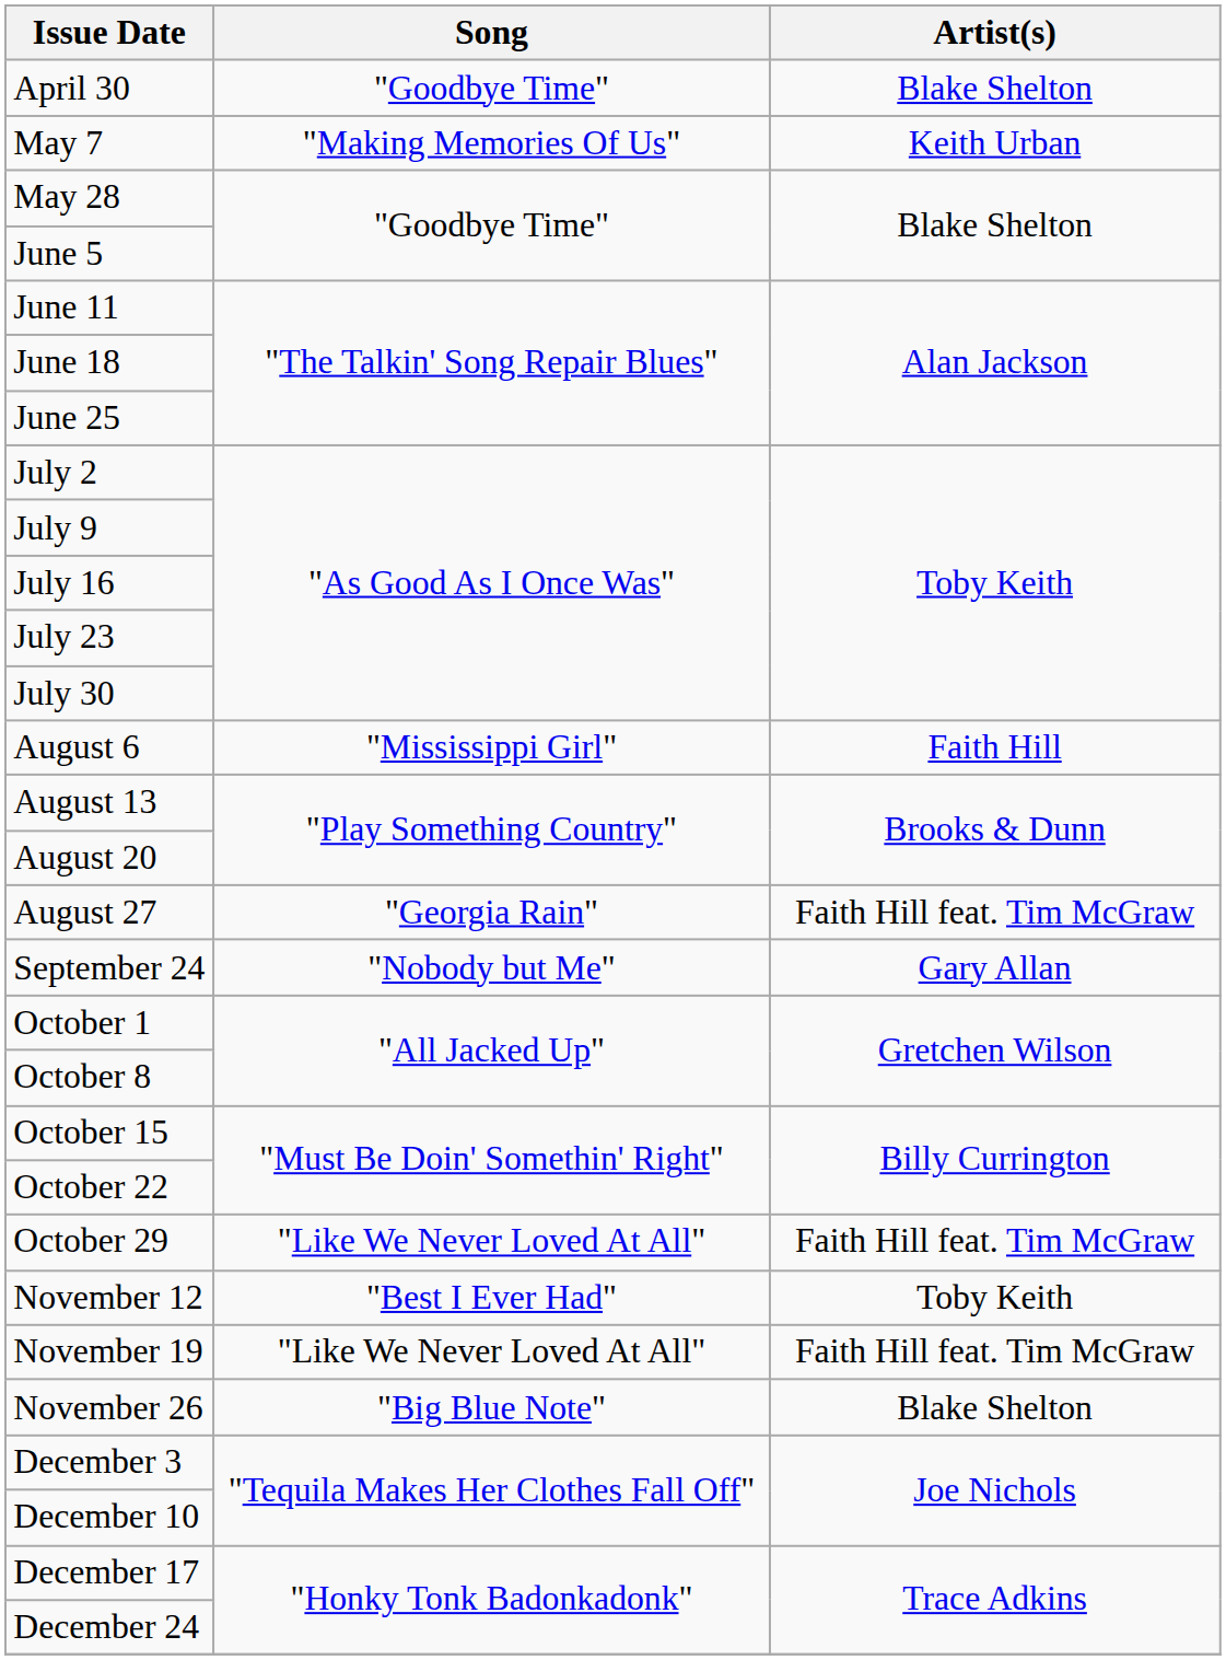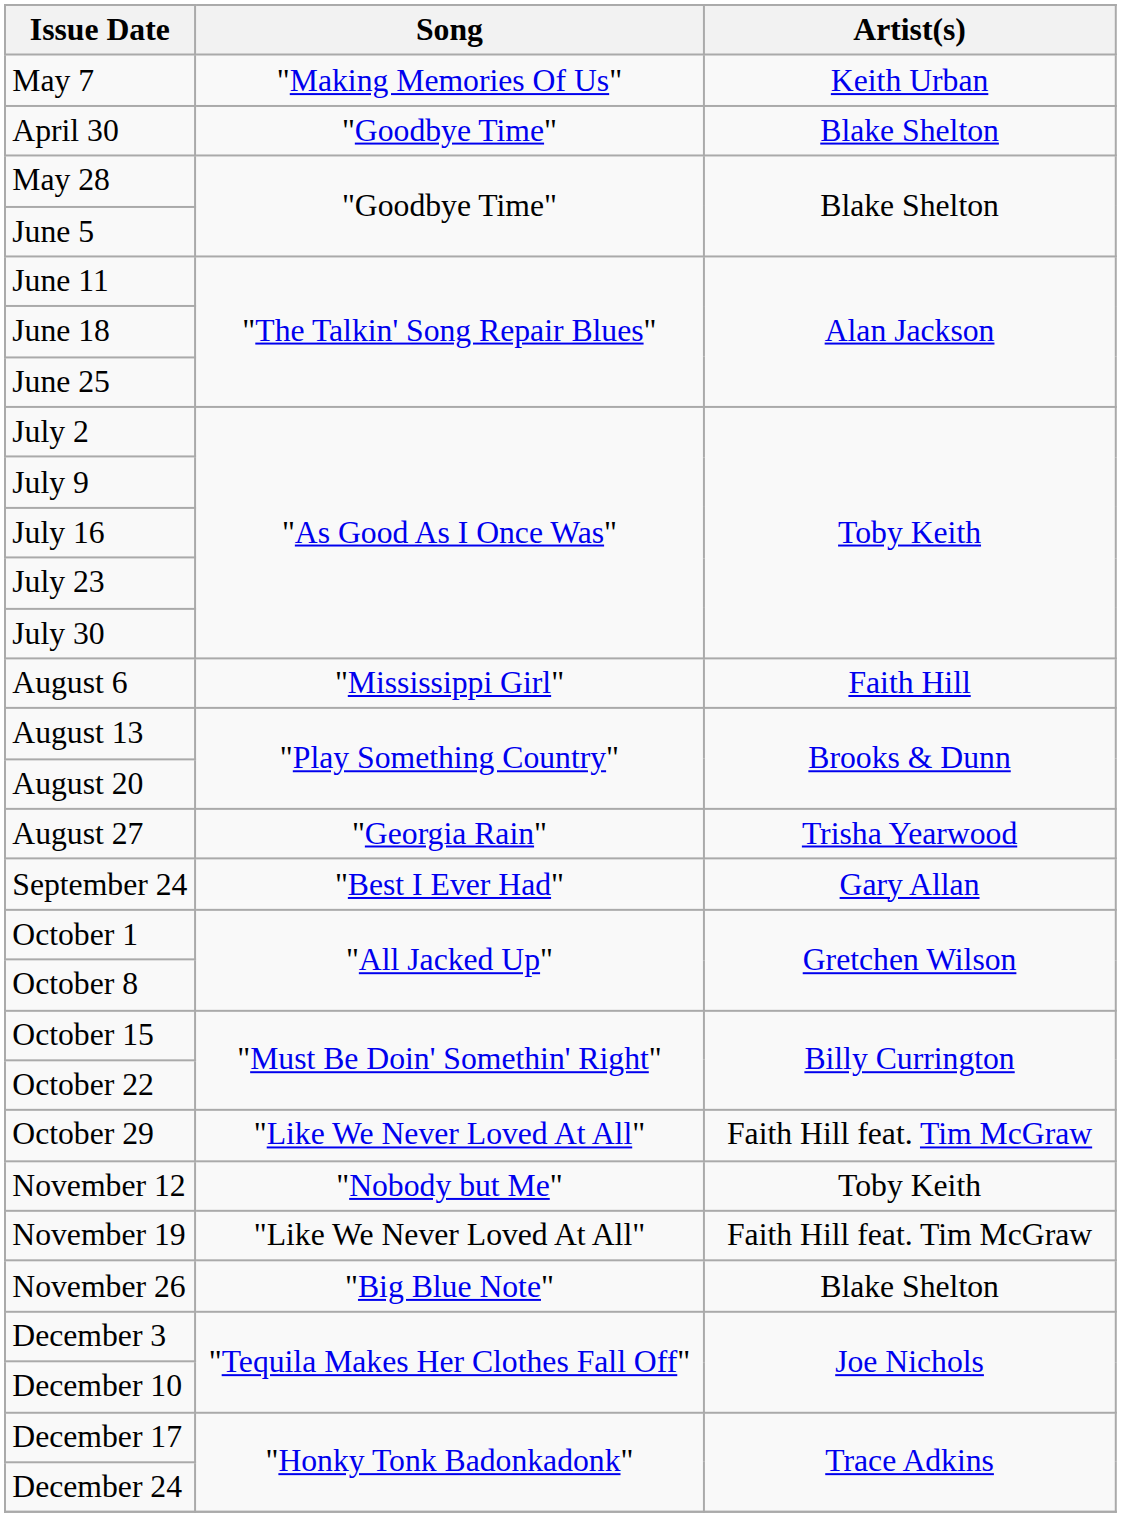 <table class="wikitable">
 <tr>
 <th align="left">Issue Date</th>
 <th align="center" width="250">Song</th>
 <th align="center" width="200">Artist(s)</th>
 </tr>
 <tr>
+<td align="left">May 7</td>
+<td align="center">"<a href='#'>Making Memories Of Us</a>"</td>
+<td align="center"><a href='#'>Keith Urban</a></td>
+</tr>
+<tr>
 <td align="left">April 30</td>
 <td align="center">"<a href='#'>Goodbye Time</a>"</td>
 <td align="center"><a href='#'>Blake Shelton</a></td>
-</tr>
-<tr>
-<td align="left">May 7</td>
-<td align="center">"<a href='#'>Making Memories Of Us</a>"</td>
-<td align="center"><a href='#'>Keith Urban</a></td>
 </tr>
 <tr>
 <td align="left">May 28</td>
 <td align="center" rowspan="2">"Goodbye Time"</td>
 <td align="center" rowspan="2">Blake Shelton</td>
 </tr>
 <tr>
 <td align="left">June 5</td>
 </tr>
 <tr>
 <td align="left">June 11</td>
 <td align="center" rowspan="3">"<a href='#'>The Talkin' Song Repair Blues</a>"</td>
 <td align="center" rowspan="3"><a href='#'>Alan Jackson</a></td>
 </tr>
 <tr>
 <td align="left">June 18</td>
 </tr>
 <tr>
 <td align="left">June 25</td>
 </tr>
 <tr>
 <td align="left">July 2</td>
 <td align="center" rowspan="5">"<a href='#'>As Good As I Once Was</a>"</td>
 <td align="center" rowspan="5"><a href='#'>Toby Keith</a></td>
 </tr>
 <tr>
 <td align="left">July 9</td>
 </tr>
 <tr>
 <td align="left">July 16</td>
 </tr>
 <tr>
 <td align="left">July 23</td>
 </tr>
 <tr>
 <td align="left">July 30</td>
 </tr>
 <tr>
 <td align="left">August 6</td>
 <td align="center">"<a href='#'>Mississippi Girl</a>"</td>
 <td align="center"><a href='#'>Faith Hill</a></td>
 </tr>
 <tr>
 <td align="left">August 13</td>
 <td align="center" rowspan="2">"<a href='#'>Play Something Country</a>"</td>
 <td align="center" rowspan="2"><a href='#'>Brooks & Dunn</a></td>
 </tr>
 <tr>
 <td align="left">August 20</td>
 </tr>
 <tr>
 <td align="left">August 27</td>
 <td align="center">"<a href='#'>Georgia Rain</a>"</td>
-<td align="center">Faith Hill feat. <a href='#'>Tim McGraw</a></td>
+<td align="center"><a href='#'>Trisha Yearwood</a></td>
 </tr>
 <tr>
 <td align="left">September 24</td>
-<td align="center">"<a href='#'>Nobody but Me</a>"</td>
+<td align="center">"<a href='#'>Best I Ever Had</a>"</td>
 <td align="center"><a href='#'>Gary Allan</a></td>
 </tr>
 <tr>
 <td align="left">October 1</td>
 <td align="center" rowspan="2">"<a href='#'>All Jacked Up</a>"</td>
 <td align="center" rowspan="2"><a href='#'>Gretchen Wilson</a></td>
 </tr>
 <tr>
 <td align="left">October 8</td>
 </tr>
 <tr>
 <td align="left">October 15</td>
 <td align="center" rowspan="2">"<a href='#'>Must Be Doin' Somethin' Right</a>"</td>
 <td align="center" rowspan="2"><a href='#'>Billy Currington</a></td>
 </tr>
 <tr>
 <td align="left">October 22</td>
 </tr>
 <tr>
 <td align="left">October 29</td>
 <td align="center">"<a href='#'>Like We Never Loved At All</a>"</td>
 <td align="center">Faith Hill feat. <a href='#'>Tim McGraw</a></td>
 </tr>
 <tr>
 <td align="left">November 12</td>
-<td align="center">"<a href='#'>Best I Ever Had</a>"</td>
+<td align="center">"<a href='#'>Nobody but Me</a>"</td>
 <td align="center">Toby Keith</td>
 </tr>
 <tr>
 <td align="left">November 19</td>
 <td align="center">"Like We Never Loved At All"</td>
 <td align="center">Faith Hill feat. Tim McGraw</td>
 </tr>
 <tr>
 <td align="left">November 26</td>
 <td align="center">"<a href='#'>Big Blue Note</a>"</td>
 <td align="center">Blake Shelton</td>
 </tr>
 <tr>
 <td align="left">December 3</td>
 <td align="center" rowspan="2">"<a href='#'>Tequila Makes Her Clothes Fall Off</a>"</td>
 <td align="center" rowspan="2"><a href='#'>Joe Nichols</a></td>
 </tr>
 <tr>
 <td align="left">December 10</td>
 </tr>
 <tr>
 <td align="left">December 17</td>
 <td align="center" rowspan="2">"<a href='#'>Honky Tonk Badonkadonk</a>"</td>
 <td align="center" rowspan="2"><a href='#'>Trace Adkins</a></td>
 </tr>
 <tr>
 <td align="left">December 24</td>
 </tr>
 <tr>
 </tr>
 </table>
